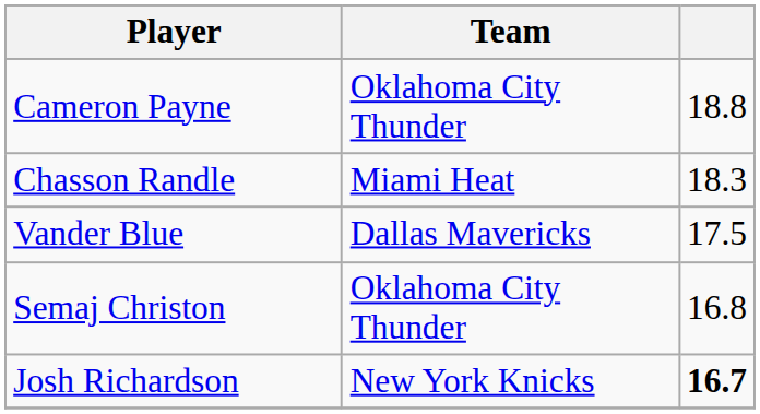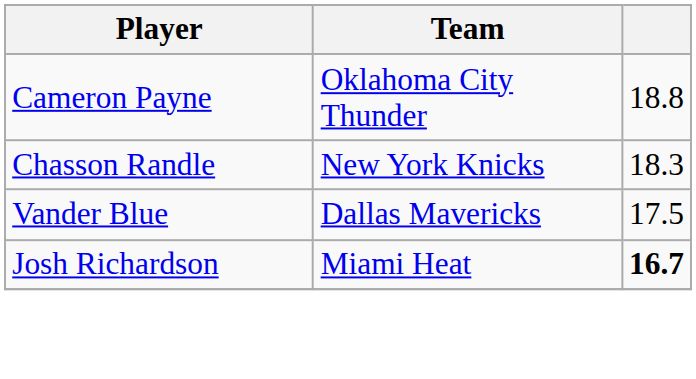 <table class="wikitable" style="text-align:left">
 <tr>
 <th width="150px">Player</th>
 <th width="150px">Team</th>
 <th width="25px"></th>
 </tr>
 <tr>
 <td><a href='#'>Cameron Payne</a></td>
 <td><a href='#'>Oklahoma City Thunder</a></td>
 <td align="center">18.8</td>
 </tr>
 <tr>
 <td><a href='#'>Chasson Randle</a></td>
-<td><a href='#'>Miami Heat</a></td>
+<td><a href='#'>New York Knicks</a></td>
 <td align="center">18.3</td>
 </tr>
 <tr>
 <td><a href='#'>Vander Blue</a></td>
 <td><a href='#'>Dallas Mavericks</a></td>
 <td align="center">17.5</td>
 </tr>
 <tr>
-<td><a href='#'>Semaj Christon</a></td>
-<td><a href='#'>Oklahoma City Thunder</a></td>
-<td align="center">16.8</td>
-</tr>
-<tr>
 <td><a href='#'>Josh Richardson</a></td>
-<td><a href='#'>New York Knicks</a></td>
+<td><a href='#'>Miami Heat</a></td>
 <td align="center"><strong>16.7</strong></td>
 </tr>
 <tr>
 </tr>
 </table>
